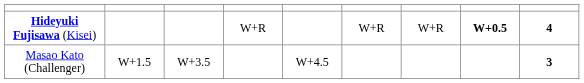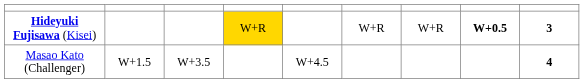 <table class="toccolours" border="1" cellpadding="4" cellspacing="0" style="border-collapse: collapse; margin:0;">
 <tr>
 <th width=125></th>
 <th width=70></th>
 <th width=70></th>
 <th width=70></th>
 <th width=70></th>
 <th width=70></th>
 <th width=70></th>
 <th width=70></th>
 <th width=70></th>
 </tr>
 <tr align=center>
 <td><strong><a href='#'>Hideyuki Fujisawa</a></strong> (<a href='#'>Kisei</a>)</td>
 <td></td>
 <td></td>
-<td>W+R</td>
+<td style="background: gold;">W+R</td>
 <td></td>
 <td>W+R</td>
 <td>W+R</td>
 <td><strong>W+0.5</strong></td>
-<td><strong>4</strong></td>
+<td><strong>3</strong></td>
 </tr>
 <tr align=center>
 <td><a href='#'>Masao Kato</a> (Challenger)</td>
 <td>W+1.5</td>
 <td>W+3.5</td>
 <td></td>
 <td>W+4.5</td>
 <td></td>
 <td></td>
 <td></td>
-<td><strong>3</strong></td>
+<td><strong>4</strong></td>
 </tr>
 </table>
